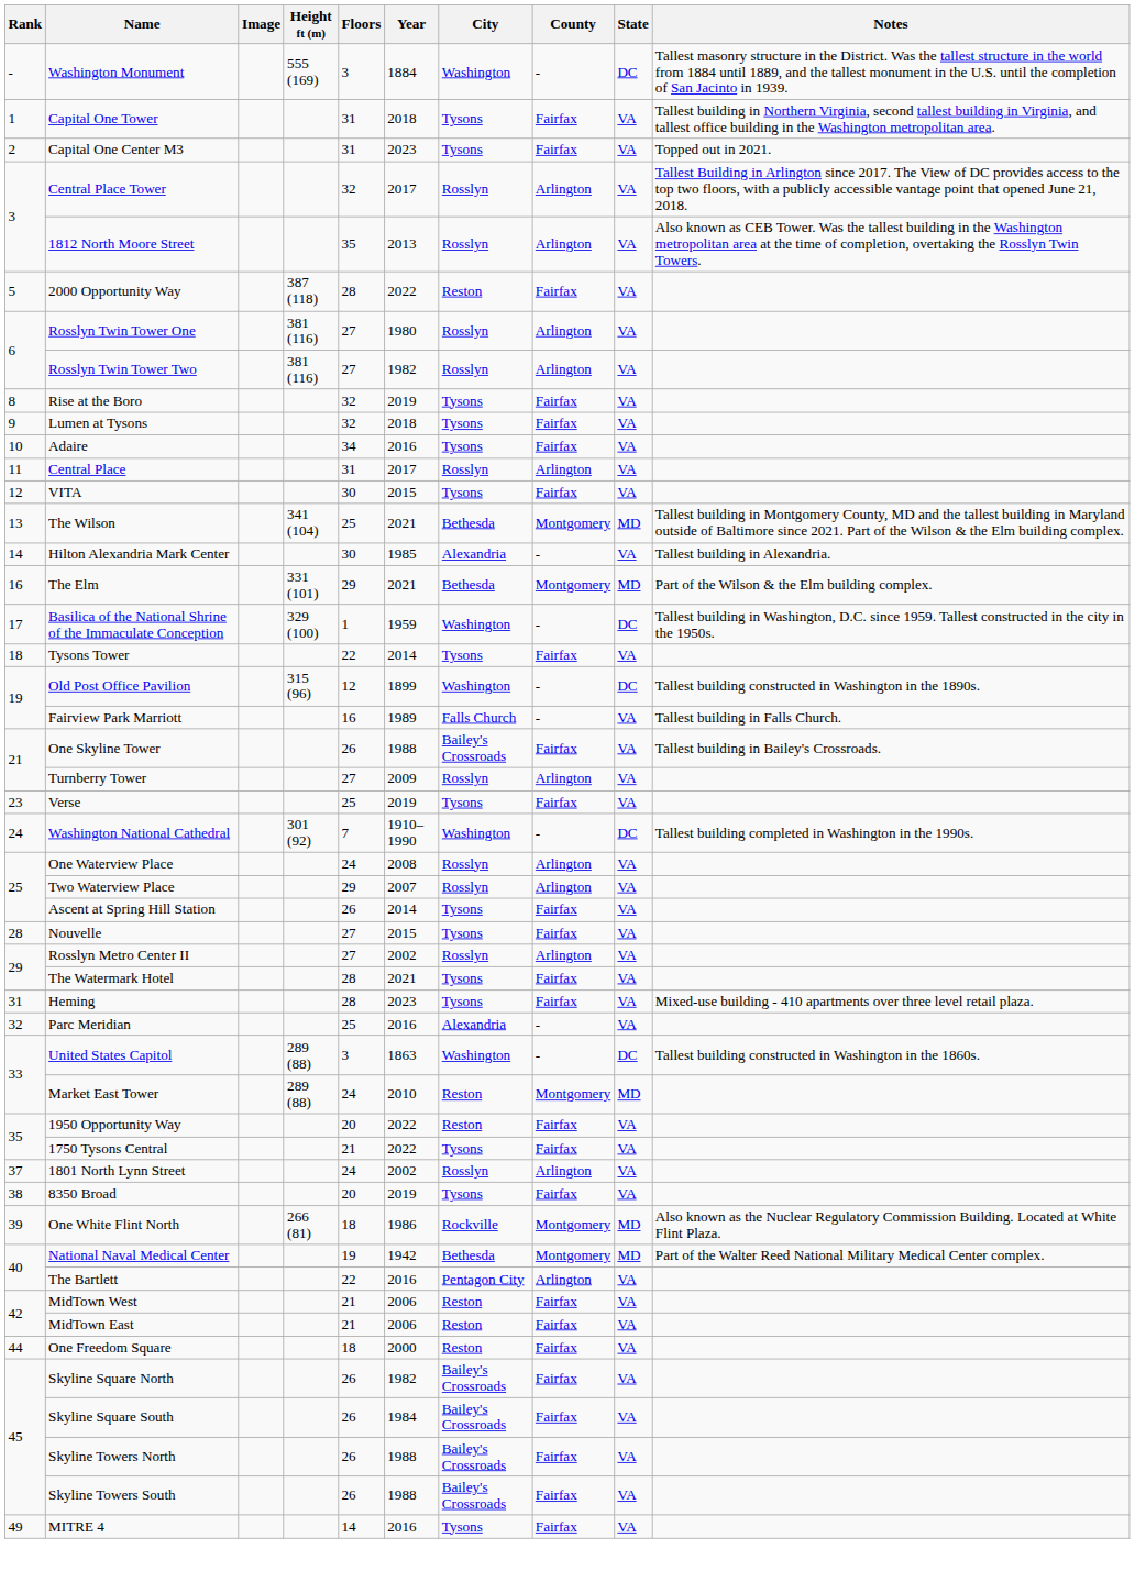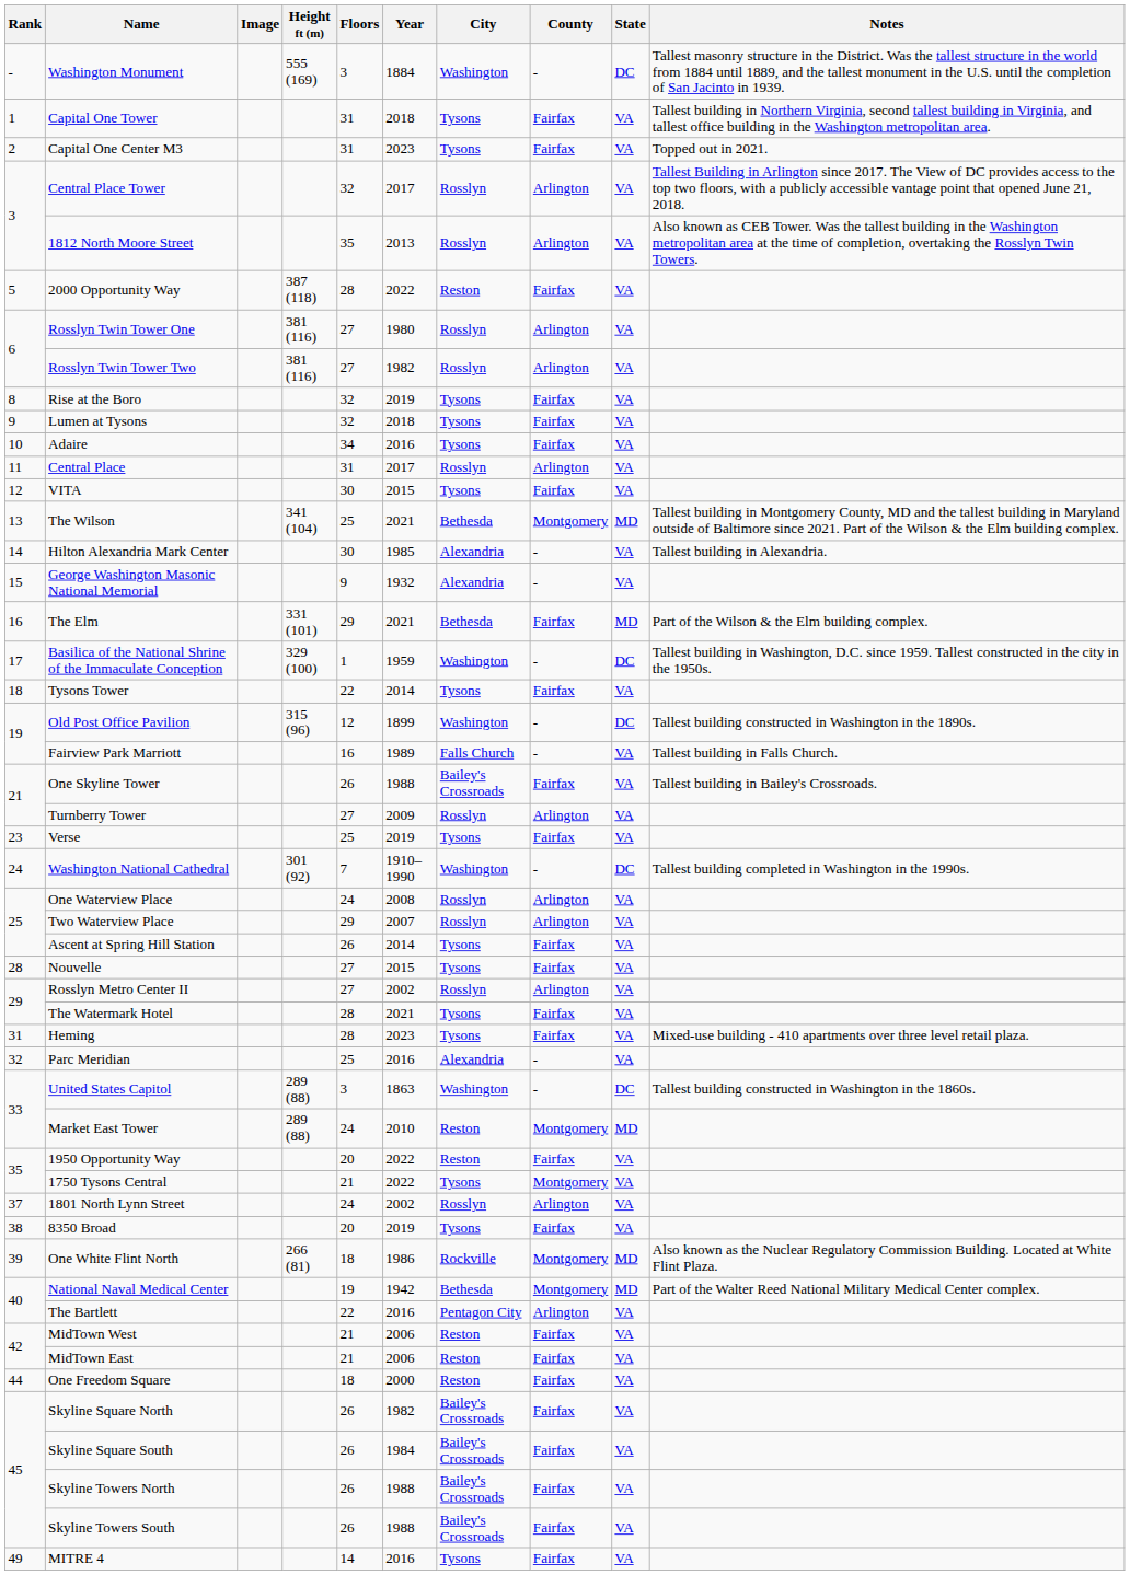 <table class="wikitable sortable">
 <tr>
 <th>Rank</th>
 <th>Name</th>
 <th>Image</th>
 <th>Height<br><small>ft (m)</small></th>
 <th>Floors</th>
 <th>Year</th>
 <th>City</th>
 <th>County</th>
 <th>State</th>
 <th>Notes</th>
 </tr>
 <tr>
 <td>-</td>
 <td><a href='#'>Washington Monument</a></td>
 <td></td>
 <td>555 (169)</td>
 <td>3</td>
 <td>1884</td>
 <td><a href='#'>Washington</a></td>
 <td>-</td>
 <td><a href='#'>DC</a></td>
 <td>Tallest masonry structure in the District. Was the <a href='#'>tallest structure in the world</a> from 1884 until 1889, and the tallest monument in the U.S. until the completion of <a href='#'>San Jacinto</a> in 1939.</td>
 </tr>
 <tr>
 <td>1</td>
 <td><a href='#'>Capital One Tower</a></td>
 <td></td>
 <td></td>
 <td>31</td>
 <td>2018</td>
 <td><a href='#'>Tysons</a></td>
 <td><a href='#'>Fairfax</a></td>
 <td><a href='#'>VA</a></td>
 <td>Tallest building in <a href='#'>Northern Virginia</a>, second <a href='#'>tallest building in Virginia</a>, and tallest office building in the <a href='#'>Washington metropolitan area</a>.</td>
 </tr>
 <tr>
 <td>2</td>
 <td>Capital One Center M3</td>
 <td></td>
 <td></td>
 <td>31</td>
 <td>2023</td>
 <td><a href='#'>Tysons</a></td>
 <td><a href='#'>Fairfax</a></td>
 <td><a href='#'>VA</a></td>
 <td>Topped out in 2021.</td>
 </tr>
 <tr>
 <td rowspan="2">3</td>
 <td><a href='#'>Central Place Tower</a></td>
 <td></td>
 <td></td>
 <td>32</td>
 <td>2017</td>
 <td><a href='#'>Rosslyn</a></td>
 <td><a href='#'>Arlington</a></td>
 <td><a href='#'>VA</a></td>
 <td><a href='#'>Tallest Building in Arlington</a> since 2017. The View of DC provides access to the top two floors, with a publicly accessible vantage point that opened June 21, 2018.</td>
 </tr>
 <tr>
 <td><a href='#'>1812 North Moore Street</a></td>
 <td></td>
 <td></td>
 <td>35</td>
 <td>2013</td>
 <td><a href='#'>Rosslyn</a></td>
 <td><a href='#'>Arlington</a></td>
 <td><a href='#'>VA</a></td>
 <td>Also known as CEB Tower. Was the tallest building in the <a href='#'>Washington metropolitan area</a> at the time of completion, overtaking the <a href='#'>Rosslyn Twin Towers</a>.</td>
 </tr>
 <tr>
 <td>5</td>
 <td>2000 Opportunity Way</td>
 <td></td>
 <td>387 (118)</td>
 <td>28</td>
 <td>2022</td>
 <td><a href='#'>Reston</a></td>
 <td><a href='#'>Fairfax</a></td>
 <td><a href='#'>VA</a></td>
 <td></td>
 </tr>
 <tr>
 <td rowspan="2">6</td>
 <td><a href='#'>Rosslyn Twin Tower One</a></td>
 <td></td>
 <td>381 (116)</td>
 <td>27</td>
 <td>1980</td>
 <td><a href='#'>Rosslyn</a></td>
 <td><a href='#'>Arlington</a></td>
 <td><a href='#'>VA</a></td>
 <td></td>
 </tr>
 <tr>
 <td><a href='#'>Rosslyn Twin Tower Two</a></td>
 <td></td>
 <td>381 (116)</td>
 <td>27</td>
 <td>1982</td>
 <td><a href='#'>Rosslyn</a></td>
 <td><a href='#'>Arlington</a></td>
 <td><a href='#'>VA</a></td>
 <td></td>
 </tr>
 <tr>
 <td>8</td>
 <td>Rise at the Boro</td>
 <td></td>
 <td></td>
 <td>32</td>
 <td>2019</td>
 <td><a href='#'>Tysons</a></td>
 <td><a href='#'>Fairfax</a></td>
 <td><a href='#'>VA</a></td>
 <td></td>
 </tr>
 <tr>
 <td>9</td>
 <td>Lumen at Tysons</td>
 <td></td>
 <td></td>
 <td>32</td>
 <td>2018</td>
 <td><a href='#'>Tysons</a></td>
 <td><a href='#'>Fairfax</a></td>
 <td><a href='#'>VA</a></td>
 <td></td>
 </tr>
 <tr>
 <td>10</td>
 <td>Adaire</td>
 <td></td>
 <td></td>
 <td>34</td>
 <td>2016</td>
 <td><a href='#'>Tysons</a></td>
 <td><a href='#'>Fairfax</a></td>
 <td><a href='#'>VA</a></td>
 <td></td>
 </tr>
 <tr>
 <td>11</td>
 <td><a href='#'>Central Place</a></td>
 <td></td>
 <td></td>
 <td>31</td>
 <td>2017</td>
 <td><a href='#'>Rosslyn</a></td>
 <td><a href='#'>Arlington</a></td>
 <td><a href='#'>VA</a></td>
 <td></td>
 </tr>
 <tr>
 <td>12</td>
 <td>VITA</td>
 <td></td>
 <td></td>
 <td>30</td>
 <td>2015</td>
 <td><a href='#'>Tysons</a></td>
 <td><a href='#'>Fairfax</a></td>
 <td><a href='#'>VA</a></td>
 <td></td>
 </tr>
 <tr>
 <td>13</td>
 <td>The Wilson</td>
 <td></td>
 <td>341 (104)</td>
 <td>25</td>
 <td>2021</td>
 <td><a href='#'>Bethesda</a></td>
 <td><a href='#'>Montgomery</a></td>
 <td><a href='#'>MD</a></td>
 <td>Tallest building in Montgomery County, MD and the tallest building in Maryland outside of Baltimore since 2021. Part of the Wilson & the Elm building complex.</td>
 </tr>
 <tr>
 <td>14</td>
 <td>Hilton Alexandria Mark Center</td>
 <td></td>
 <td></td>
 <td>30</td>
 <td>1985</td>
 <td><a href='#'>Alexandria</a></td>
 <td>-</td>
 <td><a href='#'>VA</a></td>
 <td>Tallest building in Alexandria.</td>
 </tr>
 <tr>
+<td>15</td>
+<td><a href='#'>George Washington Masonic National Memorial</a></td>
+<td></td>
+<td></td>
+<td>9</td>
+<td>1932</td>
+<td><a href='#'>Alexandria</a></td>
+<td>-</td>
+<td><a href='#'>VA</a></td>
+<td></td>
+</tr>
+<tr>
 <td>16</td>
 <td>The Elm</td>
 <td></td>
 <td>331 (101)</td>
 <td>29</td>
 <td>2021</td>
 <td><a href='#'>Bethesda</a></td>
-<td><a href='#'>Montgomery</a></td>
+<td><a href='#'>Fairfax</a></td>
 <td><a href='#'>MD</a></td>
 <td>Part of the Wilson & the Elm building complex.</td>
 </tr>
 <tr>
 <td>17</td>
 <td><a href='#'>Basilica of the National Shrine of the Immaculate Conception</a></td>
 <td></td>
 <td>329 (100)</td>
 <td>1</td>
 <td>1959</td>
 <td><a href='#'>Washington</a></td>
 <td>-</td>
 <td><a href='#'>DC</a></td>
 <td>Tallest building in Washington, D.C. since 1959. Tallest constructed in the city in the 1950s.</td>
 </tr>
 <tr>
 <td>18</td>
 <td>Tysons Tower</td>
 <td></td>
 <td></td>
 <td>22</td>
 <td>2014</td>
 <td><a href='#'>Tysons</a></td>
 <td><a href='#'>Fairfax</a></td>
 <td><a href='#'>VA</a></td>
 <td></td>
 </tr>
 <tr>
 <td rowspan="2">19</td>
 <td><a href='#'>Old Post Office Pavilion</a></td>
 <td></td>
 <td>315 (96)</td>
 <td>12</td>
 <td>1899</td>
 <td><a href='#'>Washington</a></td>
 <td>-</td>
 <td><a href='#'>DC</a></td>
 <td>Tallest building constructed in Washington in the 1890s.</td>
 </tr>
 <tr>
 <td>Fairview Park Marriott</td>
 <td></td>
 <td></td>
 <td>16</td>
 <td>1989</td>
 <td><a href='#'>Falls Church</a></td>
 <td>-</td>
 <td><a href='#'>VA</a></td>
 <td>Tallest building in Falls Church.</td>
 </tr>
 <tr>
 <td rowspan="2">21</td>
 <td>One Skyline Tower</td>
 <td></td>
 <td></td>
 <td>26</td>
 <td>1988</td>
 <td><a href='#'>Bailey's Crossroads</a></td>
 <td><a href='#'>Fairfax</a></td>
 <td><a href='#'>VA</a></td>
 <td>Tallest building in Bailey's Crossroads.</td>
 </tr>
 <tr>
 <td>Turnberry Tower</td>
 <td></td>
 <td></td>
 <td>27</td>
 <td>2009</td>
 <td><a href='#'>Rosslyn</a></td>
 <td><a href='#'>Arlington</a></td>
 <td><a href='#'>VA</a></td>
 <td></td>
 </tr>
 <tr>
 <td>23</td>
 <td>Verse</td>
 <td></td>
 <td></td>
 <td>25</td>
 <td>2019</td>
 <td><a href='#'>Tysons</a></td>
 <td><a href='#'>Fairfax</a></td>
 <td><a href='#'>VA</a></td>
 <td></td>
 </tr>
 <tr>
 <td>24</td>
 <td><a href='#'>Washington National Cathedral</a></td>
 <td></td>
 <td>301 (92)</td>
 <td>7</td>
 <td>1910–1990</td>
 <td><a href='#'>Washington</a></td>
 <td>-</td>
 <td><a href='#'>DC</a></td>
 <td>Tallest building completed in Washington in the 1990s.</td>
 </tr>
 <tr>
 <td rowspan="3">25</td>
 <td>One Waterview Place</td>
 <td></td>
 <td></td>
 <td>24</td>
 <td>2008</td>
 <td><a href='#'>Rosslyn</a></td>
 <td><a href='#'>Arlington</a></td>
 <td><a href='#'>VA</a></td>
 <td></td>
 </tr>
 <tr>
 <td>Two Waterview Place</td>
 <td></td>
 <td></td>
 <td>29</td>
 <td>2007</td>
 <td><a href='#'>Rosslyn</a></td>
 <td><a href='#'>Arlington</a></td>
 <td><a href='#'>VA</a></td>
 <td></td>
 </tr>
 <tr>
 <td>Ascent at Spring Hill Station</td>
 <td></td>
 <td></td>
 <td>26</td>
 <td>2014</td>
 <td><a href='#'>Tysons</a></td>
 <td><a href='#'>Fairfax</a></td>
 <td><a href='#'>VA</a></td>
 <td></td>
 </tr>
 <tr>
 <td>28</td>
 <td>Nouvelle</td>
 <td></td>
 <td></td>
 <td>27</td>
 <td>2015</td>
 <td><a href='#'>Tysons</a></td>
 <td><a href='#'>Fairfax</a></td>
 <td><a href='#'>VA</a></td>
 <td></td>
 </tr>
 <tr>
 <td rowspan="2">29</td>
 <td>Rosslyn Metro Center II</td>
 <td></td>
 <td></td>
 <td>27</td>
 <td>2002</td>
 <td><a href='#'>Rosslyn</a></td>
 <td><a href='#'>Arlington</a></td>
 <td><a href='#'>VA</a></td>
 <td></td>
 </tr>
 <tr>
 <td>The Watermark Hotel</td>
 <td></td>
 <td></td>
 <td>28</td>
 <td>2021</td>
 <td><a href='#'>Tysons</a></td>
 <td><a href='#'>Fairfax</a></td>
 <td><a href='#'>VA</a></td>
 <td></td>
 </tr>
 <tr>
 <td>31</td>
 <td>Heming</td>
 <td></td>
 <td></td>
 <td>28</td>
 <td>2023</td>
 <td><a href='#'>Tysons</a></td>
 <td><a href='#'>Fairfax</a></td>
 <td><a href='#'>VA</a></td>
 <td>Mixed-use building - 410 apartments over three level retail plaza.</td>
 </tr>
 <tr>
 <td>32</td>
 <td>Parc Meridian</td>
 <td></td>
 <td></td>
 <td>25</td>
 <td>2016</td>
 <td><a href='#'>Alexandria</a></td>
 <td>-</td>
 <td><a href='#'>VA</a></td>
 <td></td>
 </tr>
 <tr>
 <td rowspan="2">33</td>
 <td><a href='#'>United States Capitol</a></td>
 <td></td>
 <td>289 (88)</td>
 <td>3</td>
 <td>1863</td>
 <td><a href='#'>Washington</a></td>
 <td>-</td>
 <td><a href='#'>DC</a></td>
 <td>Tallest building constructed in Washington in the 1860s.</td>
 </tr>
 <tr>
 <td>Market East Tower</td>
 <td></td>
 <td>289 (88)</td>
 <td>24</td>
 <td>2010</td>
 <td><a href='#'>Reston</a></td>
 <td><a href='#'>Montgomery</a></td>
 <td><a href='#'>MD</a></td>
 <td></td>
 </tr>
 <tr>
 <td rowspan="2">35</td>
 <td>1950 Opportunity Way</td>
 <td></td>
 <td></td>
 <td>20</td>
 <td>2022</td>
 <td><a href='#'>Reston</a></td>
 <td><a href='#'>Fairfax</a></td>
 <td><a href='#'>VA</a></td>
 <td></td>
 </tr>
 <tr>
 <td>1750 Tysons Central</td>
 <td></td>
 <td></td>
 <td>21</td>
 <td>2022</td>
 <td><a href='#'>Tysons</a></td>
-<td><a href='#'>Fairfax</a></td>
+<td><a href='#'>Montgomery</a></td>
 <td><a href='#'>VA</a></td>
 <td></td>
 </tr>
 <tr>
 <td>37</td>
 <td>1801 North Lynn Street</td>
 <td></td>
 <td></td>
 <td>24</td>
 <td>2002</td>
 <td><a href='#'>Rosslyn</a></td>
 <td><a href='#'>Arlington</a></td>
 <td><a href='#'>VA</a></td>
 <td></td>
 </tr>
 <tr>
 <td>38</td>
 <td>8350 Broad</td>
 <td></td>
 <td></td>
 <td>20</td>
 <td>2019</td>
 <td><a href='#'>Tysons</a></td>
 <td><a href='#'>Fairfax</a></td>
 <td><a href='#'>VA</a></td>
 <td></td>
 </tr>
 <tr>
 <td>39</td>
 <td>One White Flint North</td>
 <td></td>
 <td>266 (81)</td>
 <td>18</td>
 <td>1986</td>
 <td><a href='#'>Rockville</a></td>
 <td><a href='#'>Montgomery</a></td>
 <td><a href='#'>MD</a></td>
 <td>Also known as the Nuclear Regulatory Commission Building. Located at White Flint Plaza.</td>
 </tr>
 <tr>
 <td rowspan="2">40</td>
 <td><a href='#'>National Naval Medical Center</a></td>
 <td></td>
 <td></td>
 <td>19</td>
 <td>1942</td>
 <td><a href='#'>Bethesda</a></td>
 <td><a href='#'>Montgomery</a></td>
 <td><a href='#'>MD</a></td>
 <td>Part of the Walter Reed National Military Medical Center complex.</td>
 </tr>
 <tr>
 <td>The Bartlett</td>
 <td></td>
 <td></td>
 <td>22</td>
 <td>2016</td>
 <td><a href='#'>Pentagon City</a></td>
 <td><a href='#'>Arlington</a></td>
 <td><a href='#'>VA</a></td>
 <td></td>
 </tr>
 <tr>
 <td rowspan="2">42</td>
 <td>MidTown West</td>
 <td></td>
 <td></td>
 <td>21</td>
 <td>2006</td>
 <td><a href='#'>Reston</a></td>
 <td><a href='#'>Fairfax</a></td>
 <td><a href='#'>VA</a></td>
 <td></td>
 </tr>
 <tr>
 <td>MidTown East</td>
 <td></td>
 <td></td>
 <td>21</td>
 <td>2006</td>
 <td><a href='#'>Reston</a></td>
 <td><a href='#'>Fairfax</a></td>
 <td><a href='#'>VA</a></td>
 <td></td>
 </tr>
 <tr>
 <td>44</td>
 <td>One Freedom Square</td>
 <td></td>
 <td></td>
 <td>18</td>
 <td>2000</td>
 <td><a href='#'>Reston</a></td>
 <td><a href='#'>Fairfax</a></td>
 <td><a href='#'>VA</a></td>
 <td></td>
 </tr>
 <tr>
 <td rowspan="4">45</td>
 <td>Skyline Square North</td>
 <td></td>
 <td></td>
 <td>26</td>
 <td>1982</td>
 <td><a href='#'>Bailey's Crossroads</a></td>
 <td><a href='#'>Fairfax</a></td>
 <td><a href='#'>VA</a></td>
 <td></td>
 </tr>
 <tr>
 <td>Skyline Square South</td>
 <td></td>
 <td></td>
 <td>26</td>
 <td>1984</td>
 <td><a href='#'>Bailey's Crossroads</a></td>
 <td><a href='#'>Fairfax</a></td>
 <td><a href='#'>VA</a></td>
 <td></td>
 </tr>
 <tr>
 <td>Skyline Towers North</td>
 <td></td>
 <td></td>
 <td>26</td>
 <td>1988</td>
 <td><a href='#'>Bailey's Crossroads</a></td>
 <td><a href='#'>Fairfax</a></td>
 <td><a href='#'>VA</a></td>
 <td></td>
 </tr>
 <tr>
 <td>Skyline Towers South</td>
 <td></td>
 <td></td>
 <td>26</td>
 <td>1988</td>
 <td><a href='#'>Bailey's Crossroads</a></td>
 <td><a href='#'>Fairfax</a></td>
 <td><a href='#'>VA</a></td>
 <td></td>
 </tr>
 <tr>
 <td>49</td>
 <td>MITRE 4</td>
 <td></td>
 <td></td>
 <td>14</td>
 <td>2016</td>
 <td><a href='#'>Tysons</a></td>
 <td><a href='#'>Fairfax</a></td>
 <td><a href='#'>VA</a></td>
 <td></td>
 </tr>
 </table>
